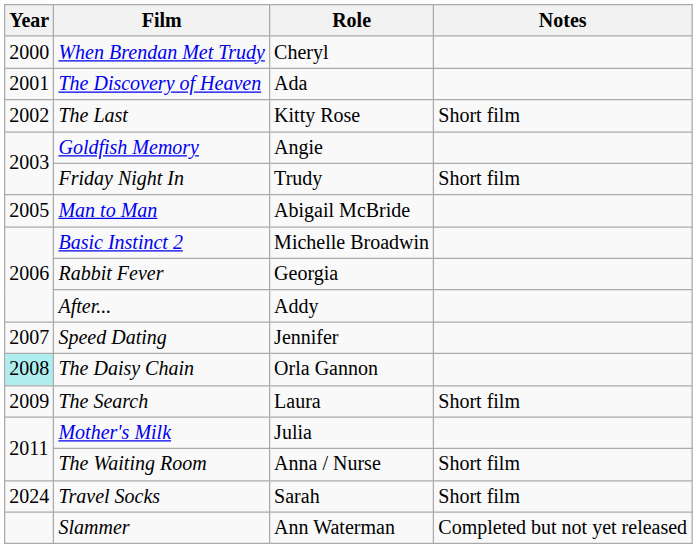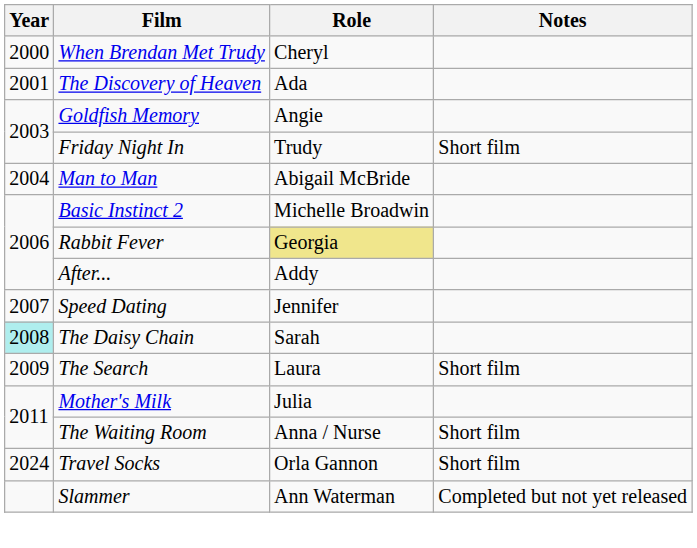 <table class="wikitable">
 <tr>
 <th>Year</th>
 <th>Film</th>
 <th>Role</th>
 <th>Notes</th>
 </tr>
 <tr>
 <td>2000</td>
 <td><em><a href='#'>When Brendan Met Trudy</a></em></td>
 <td>Cheryl</td>
 <td></td>
 </tr>
 <tr>
 <td>2001</td>
 <td><em><a href='#'>The Discovery of Heaven</a></em></td>
 <td>Ada</td>
 <td></td>
 </tr>
 <tr>
-<td>2002</td>
-<td><em>The Last</em></td>
-<td>Kitty Rose</td>
-<td>Short film</td>
-</tr>
-<tr>
 <td rowspan="2">2003</td>
 <td><em><a href='#'>Goldfish Memory</a></em></td>
 <td>Angie</td>
 <td></td>
 </tr>
 <tr>
 <td><em>Friday Night In</em></td>
 <td>Trudy</td>
 <td>Short film</td>
 </tr>
 <tr>
-<td>2005</td>
+<td>2004</td>
 <td><em><a href='#'>Man to Man</a></em></td>
 <td>Abigail McBride</td>
 <td></td>
 </tr>
 <tr>
 <td rowspan="3">2006</td>
 <td><em><a href='#'>Basic Instinct 2</a></em></td>
 <td>Michelle Broadwin</td>
 <td></td>
 </tr>
 <tr>
 <td><em>Rabbit Fever</em></td>
-<td>Georgia</td>
+<td style="background: khaki;">Georgia</td>
 <td></td>
 </tr>
 <tr>
 <td><em>After...</em></td>
 <td>Addy</td>
 <td></td>
 </tr>
 <tr>
 <td>2007</td>
 <td><em>Speed Dating</em></td>
 <td>Jennifer</td>
 <td></td>
 </tr>
 <tr>
 <td style="background: paleturquoise;">2008</td>
 <td><em>The Daisy Chain</em></td>
-<td>Orla Gannon</td>
+<td>Sarah</td>
 <td></td>
 </tr>
 <tr>
 <td>2009</td>
 <td><em>The Search</em></td>
 <td>Laura</td>
 <td>Short film</td>
 </tr>
 <tr>
 <td rowspan="2">2011</td>
 <td><em><a href='#'>Mother's Milk</a></em></td>
 <td>Julia</td>
 <td></td>
 </tr>
 <tr>
 <td><em>The Waiting Room</em></td>
 <td>Anna / Nurse</td>
 <td>Short film</td>
 </tr>
 <tr>
 <td>2024</td>
 <td><em>Travel Socks</em></td>
-<td>Sarah</td>
+<td>Orla Gannon</td>
 <td>Short film</td>
 </tr>
 <tr>
 <td></td>
 <td><em>Slammer</em></td>
 <td>Ann Waterman</td>
 <td>Completed but not yet released</td>
 </tr>
 </table>
